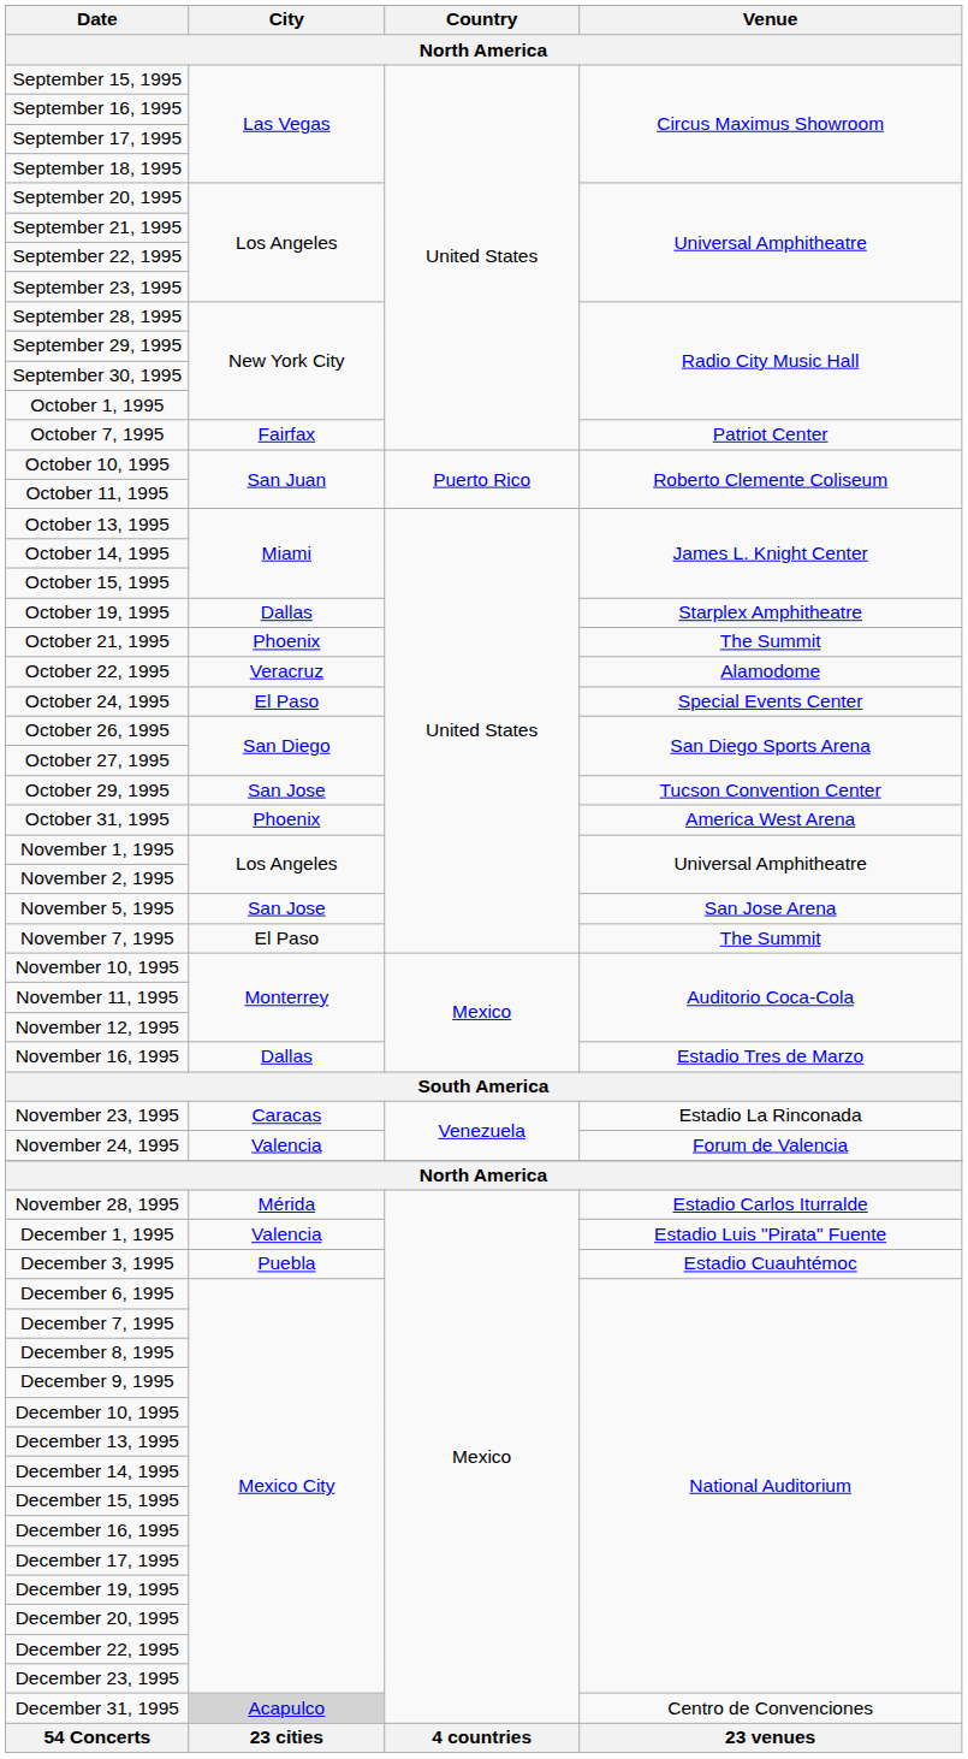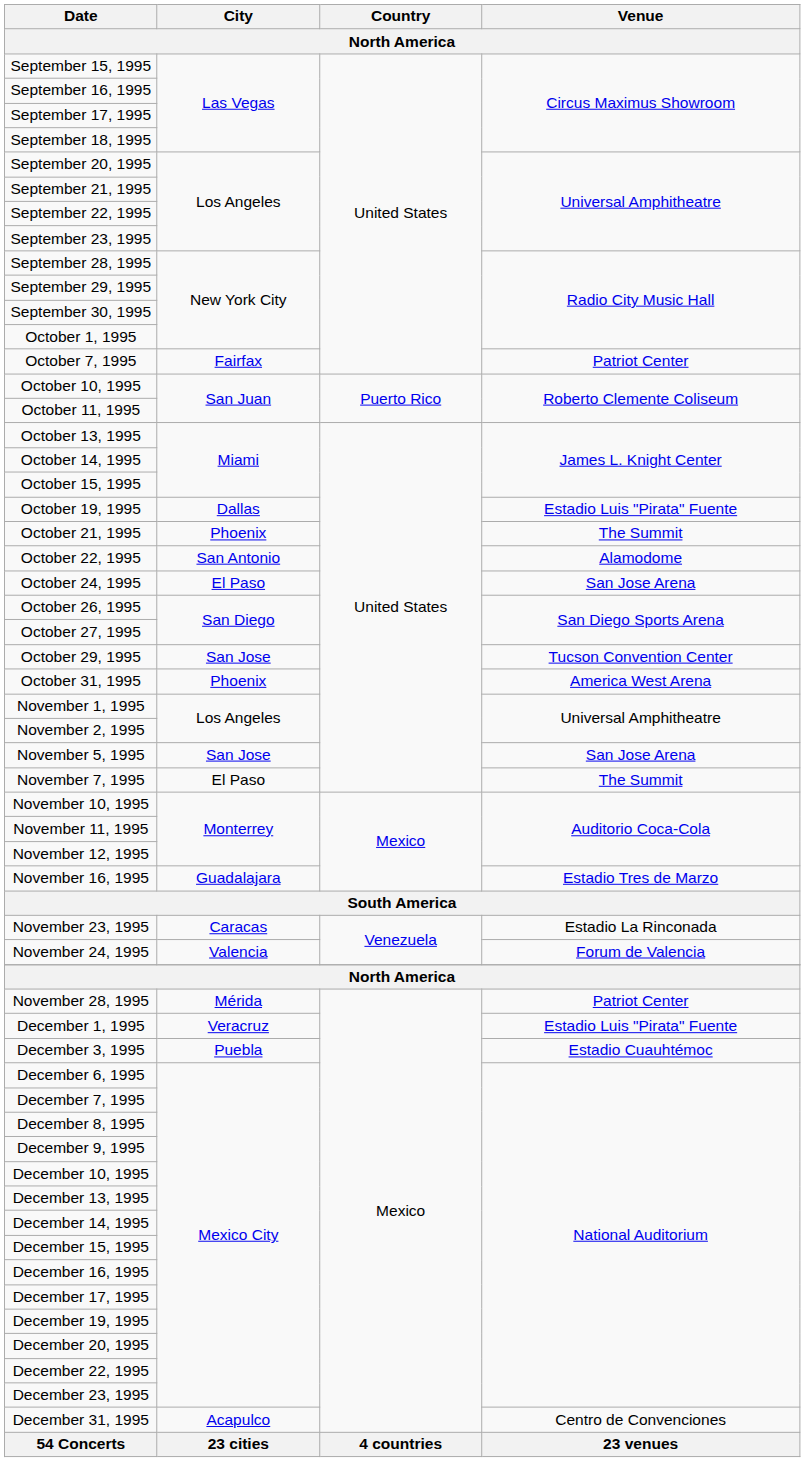 <table class="wikitable plainrowheaders" style="text-align:center;">
 <tr>
 <th width="150">Date</th>
 <th width="160">City</th>
 <th width="160">Country</th>
 <th width="320">Venue</th>
 </tr>
 <tr>
 <th colspan="6">North America</th>
 </tr>
 <tr>
 <td>September 15, 1995</td>
 <td rowspan="4"><a href='#'>Las Vegas</a></td>
 <td rowspan="13">United States</td>
 <td rowspan="4"><a href='#'>Circus Maximus Showroom</a></td>
 </tr>
 <tr>
 <td>September 16, 1995</td>
 </tr>
 <tr>
 <td>September 17, 1995</td>
 </tr>
 <tr>
 <td>September 18, 1995</td>
 </tr>
 <tr>
 <td>September 20, 1995</td>
 <td rowspan="4">Los Angeles</td>
 <td rowspan="4"><a href='#'>Universal Amphitheatre</a></td>
 </tr>
 <tr>
 <td>September 21, 1995</td>
 </tr>
 <tr>
 <td>September 22, 1995</td>
 </tr>
 <tr>
 <td>September 23, 1995</td>
 </tr>
 <tr>
 <td>September 28, 1995</td>
 <td rowspan="4">New York City</td>
 <td rowspan="4"><a href='#'>Radio City Music Hall</a></td>
 </tr>
 <tr>
 <td>September 29, 1995</td>
 </tr>
 <tr>
 <td>September 30, 1995</td>
 </tr>
 <tr>
 <td>October 1, 1995</td>
 </tr>
 <tr>
 <td>October 7, 1995</td>
 <td><a href='#'>Fairfax</a></td>
 <td><a href='#'>Patriot Center</a></td>
 </tr>
 <tr>
 <td>October 10, 1995</td>
 <td rowspan="2"><a href='#'>San Juan</a></td>
 <td rowspan="2"><a href='#'>Puerto Rico</a></td>
 <td rowspan="2"><a href='#'>Roberto Clemente Coliseum</a></td>
 </tr>
 <tr>
 <td>October 11, 1995</td>
 </tr>
 <tr>
 <td>October 13, 1995</td>
 <td rowspan="3"><a href='#'>Miami</a></td>
 <td rowspan="15">United States</td>
 <td rowspan="3"><a href='#'>James L. Knight Center</a></td>
 </tr>
 <tr>
 <td>October 14, 1995</td>
 </tr>
 <tr>
 <td>October 15, 1995</td>
 </tr>
 <tr>
 <td>October 19, 1995</td>
 <td><a href='#'>Dallas</a></td>
-<td><a href='#'>Starplex Amphitheatre</a></td>
+<td><a href='#'>Estadio Luis "Pirata" Fuente</a></td>
 </tr>
 <tr>
 <td>October 21, 1995</td>
 <td><a href='#'>Phoenix</a></td>
 <td><a href='#'>The Summit</a></td>
 </tr>
 <tr>
 <td>October 22, 1995</td>
-<td><a href='#'>Veracruz</a></td>
+<td><a href='#'>San Antonio</a></td>
 <td><a href='#'>Alamodome</a></td>
 </tr>
 <tr>
 <td>October 24, 1995</td>
 <td><a href='#'>El Paso</a></td>
-<td><a href='#'>Special Events Center</a></td>
+<td><a href='#'>San Jose Arena</a></td>
 </tr>
 <tr>
 <td>October 26, 1995</td>
 <td rowspan="2"><a href='#'>San Diego</a></td>
 <td rowspan="2"><a href='#'>San Diego Sports Arena</a></td>
 </tr>
 <tr>
 <td>October 27, 1995</td>
 </tr>
 <tr>
 <td>October 29, 1995</td>
 <td><a href='#'>San Jose</a></td>
 <td><a href='#'>Tucson Convention Center</a></td>
 </tr>
 <tr>
 <td>October 31, 1995</td>
 <td><a href='#'>Phoenix</a></td>
 <td><a href='#'>America West Arena</a></td>
 </tr>
 <tr>
 <td>November 1, 1995</td>
 <td rowspan="2">Los Angeles</td>
 <td rowspan="2">Universal Amphitheatre</td>
 </tr>
 <tr>
 <td>November 2, 1995</td>
 </tr>
 <tr>
 <td>November 5, 1995</td>
 <td><a href='#'>San Jose</a></td>
 <td><a href='#'>San Jose Arena</a></td>
 </tr>
 <tr>
 <td>November 7, 1995</td>
 <td>El Paso</td>
 <td><a href='#'>The Summit</a></td>
 </tr>
 <tr>
 <td>November 10, 1995</td>
 <td rowspan="3"><a href='#'>Monterrey</a></td>
 <td rowspan="4"><a href='#'>Mexico</a></td>
 <td rowspan="3"><a href='#'>Auditorio Coca-Cola</a></td>
 </tr>
 <tr>
 <td>November 11, 1995</td>
 </tr>
 <tr>
 <td>November 12, 1995</td>
 </tr>
 <tr>
 <td>November 16, 1995</td>
-<td><a href='#'>Dallas</a></td>
+<td><a href='#'>Guadalajara</a></td>
 <td><a href='#'>Estadio Tres de Marzo</a></td>
 </tr>
 <tr>
 <th colspan="6">South America</th>
 </tr>
 <tr>
 <td>November 23, 1995</td>
 <td><a href='#'>Caracas</a></td>
 <td rowspan="2"><a href='#'>Venezuela</a></td>
 <td>Estadio La Rinconada</td>
 </tr>
 <tr>
 <td>November 24, 1995</td>
 <td><a href='#'>Valencia</a></td>
 <td><a href='#'>Forum de Valencia</a></td>
 </tr>
 <tr>
 </tr>
 <tr>
 <th colspan="6">North America</th>
 </tr>
 <tr>
 <td>November 28, 1995</td>
 <td><a href='#'>Mérida</a></td>
 <td rowspan="18">Mexico</td>
-<td><a href='#'>Estadio Carlos Iturralde</a></td>
+<td><a href='#'>Patriot Center</a></td>
 </tr>
 <tr>
 <td>December 1, 1995</td>
-<td><a href='#'>Valencia</a></td>
+<td><a href='#'>Veracruz</a></td>
 <td><a href='#'>Estadio Luis "Pirata" Fuente</a></td>
 </tr>
 <tr>
 <td>December 3, 1995</td>
 <td><a href='#'>Puebla</a></td>
 <td><a href='#'>Estadio Cuauhtémoc</a></td>
 </tr>
 <tr>
 <td>December 6, 1995</td>
 <td rowspan="14"><a href='#'>Mexico City</a></td>
 <td rowspan="14"><a href='#'>National Auditorium</a></td>
 </tr>
 <tr>
 <td>December 7, 1995</td>
 </tr>
 <tr>
 <td>December 8, 1995</td>
 </tr>
 <tr>
 <td>December 9, 1995</td>
 </tr>
 <tr>
 <td>December 10, 1995</td>
 </tr>
 <tr>
 <td>December 13, 1995</td>
 </tr>
 <tr>
 <td>December 14, 1995</td>
 </tr>
 <tr>
 <td>December 15, 1995</td>
 </tr>
 <tr>
 <td>December 16, 1995</td>
 </tr>
 <tr>
 <td>December 17, 1995</td>
 </tr>
 <tr>
 <td>December 19, 1995</td>
 </tr>
 <tr>
 <td>December 20, 1995</td>
 </tr>
 <tr>
 <td>December 22, 1995</td>
 </tr>
 <tr>
 <td>December 23, 1995</td>
 </tr>
 <tr>
 <td>December 31, 1995</td>
-<td style="background: lightgrey;"><a href='#'>Acapulco</a></td>
+<td><a href='#'>Acapulco</a></td>
 <td>Centro de Convenciones</td>
 </tr>
 <tr>
 <th>54 Concerts</th>
 <th>23 cities</th>
 <th>4 countries</th>
 <th>23 venues</th>
 </tr>
 </table>
